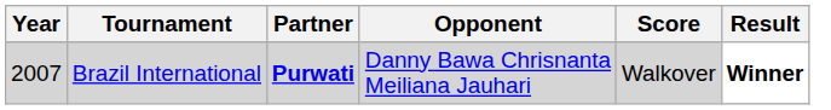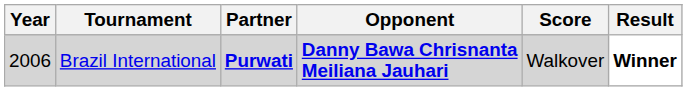 <table class="sortable wikitable" style="font-size: 90%;">
 <tr>
 <th>Year</th>
 <th>Tournament</th>
 <th>Partner</th>
 <th>Opponent</th>
 <th>Score</th>
 <th>Result</th>
 </tr>
 <tr style="background:#D5D5D5">
-<td align="center">2007</td>
+<td align="center">2006</td>
 <td align="left"><a href='#'>Brazil International</a></td>
 <td align="left"><strong> <a href='#'>Purwati</a></strong></td>
-<td align="left"> <a href='#'>Danny Bawa Chrisnanta</a><br> <a href='#'>Meiliana Jauhari</a></td>
+<td align="left"><strong> <a href='#'>Danny Bawa Chrisnanta</a><br> <a href='#'>Meiliana Jauhari</a></strong></td>
 <td align="left">Walkover</td>
 <td style="text-align:left; background:white"> <strong>Winner</strong></td>
 </tr>
 </table>
